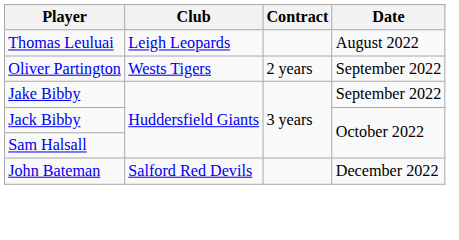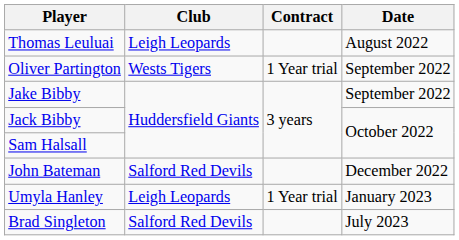 <table class="wikitable">
 <tr>
 <th>Player</th>
 <th>Club</th>
 <th>Contract</th>
 <th>Date</th>
 </tr>
 <tr>
 <td> <a href='#'>Thomas Leuluai</a></td>
 <td> <a href='#'>Leigh Leopards</a></td>
 <td></td>
 <td>August 2022</td>
 </tr>
 <tr>
 <td> <a href='#'>Oliver Partington</a></td>
 <td> <a href='#'>Wests Tigers</a></td>
-<td>2 years</td>
+<td>1 Year trial</td>
 <td>September 2022</td>
 </tr>
 <tr>
 <td> <a href='#'>Jake Bibby</a></td>
 <td rowspan=3> <a href='#'>Huddersfield Giants</a></td>
 <td rowspan=3>3 years</td>
 <td>September 2022</td>
 </tr>
 <tr>
 <td> <a href='#'>Jack Bibby</a></td>
 <td Rowspan=2>October 2022</td>
 </tr>
 <tr>
 <td> <a href='#'>Sam Halsall</a></td>
 </tr>
 <tr>
 <td> <a href='#'>John Bateman</a></td>
 <td> <a href='#'>Salford Red Devils</a></td>
 <td></td>
 <td>December 2022</td>
 </tr>
+<tr>
+<td> <a href='#'>Umyla Hanley</a></td>
+<td> <a href='#'>Leigh Leopards</a></td>
+<td>1 Year trial</td>
+<td>January 2023 </td>
+</tr>
+<tr>
+<td> <a href='#'>Brad Singleton</a></td>
+<td> <a href='#'>Salford Red Devils</a></td>
+<td></td>
+<td>July 2023</td>
+</tr>
 </table>
